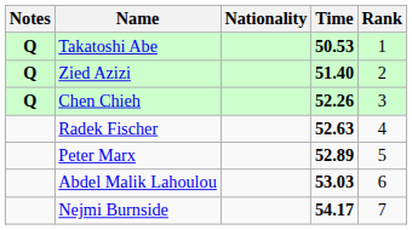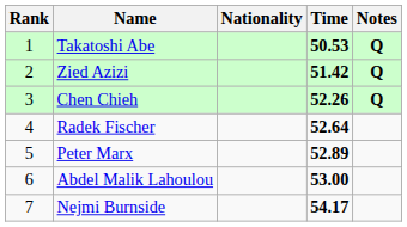 <table class="wikitable sortable" style="text-align:center">
 <tr>
-<th>Notes</th>
+<th>Rank</th>
 <th>Name</th>
 <th>Nationality</th>
 <th>Time</th>
-<th>Rank</th>
+<th>Notes</th>
 </tr>
 <tr bgcolor=ccffcc>
-<td><strong>Q</strong></td>
+<td>1</td>
 <td align=left><a href='#'>Takatoshi Abe</a></td>
 <td align=left></td>
 <td><strong>50.53</strong></td>
-<td>1</td>
+<td><strong>Q</strong></td>
 </tr>
 <tr bgcolor=ccffcc>
-<td><strong>Q</strong></td>
+<td>2</td>
 <td align=left><a href='#'>Zied Azizi</a></td>
 <td align=left></td>
-<td><strong>51.40</strong></td>
-<td>2</td>
+<td><strong>51.42</strong></td>
+<td><strong>Q</strong></td>
 </tr>
 <tr bgcolor=ccffcc>
-<td><strong>Q</strong></td>
+<td>3</td>
 <td align=left><a href='#'>Chen Chieh</a></td>
 <td align=left></td>
 <td><strong>52.26</strong></td>
-<td>3</td>
+<td><strong>Q</strong></td>
 </tr>
 <tr>
-<td></td>
+<td>4</td>
 <td align=left><a href='#'>Radek Fischer</a></td>
 <td align=left></td>
-<td><strong>52.63</strong></td>
-<td>4</td>
+<td><strong>52.64</strong></td>
+<td></td>
 </tr>
 <tr>
-<td></td>
+<td>5</td>
 <td align=left><a href='#'>Peter Marx</a></td>
 <td align=left></td>
 <td><strong>52.89</strong></td>
-<td>5</td>
+<td></td>
 </tr>
 <tr>
-<td></td>
+<td>6</td>
 <td align=left><a href='#'>Abdel Malik Lahoulou</a></td>
 <td align=left></td>
-<td><strong>53.03</strong></td>
-<td>6</td>
+<td><strong>53.00</strong></td>
+<td></td>
 </tr>
 <tr>
-<td></td>
+<td>7</td>
 <td align=left><a href='#'>Nejmi Burnside</a></td>
 <td align=left></td>
 <td><strong>54.17</strong></td>
-<td>7</td>
+<td></td>
 </tr>
 </table>
